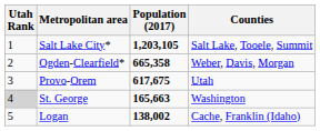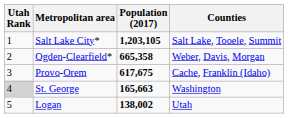 <table class="wikitable" style="text-align: left;">
 <tr>
 <th>Utah<br>Rank</th>
 <th style="text-align:center;">Metropolitan area</th>
 <th>Population<br>(2017)</th>
 <th>Counties</th>
 </tr>
 <tr>
 <td>1</td>
 <td align=left><a href='#'>Salt Lake City</a>*</td>
 <td><strong>1,203,105</strong></td>
 <td><a href='#'>Salt Lake</a>, <a href='#'>Tooele</a>, <a href='#'>Summit</a></td>
 </tr>
 <tr>
 <td>2</td>
 <td align=left><a href='#'>Ogden</a>-<a href='#'>Clearfield</a>*</td>
 <td><strong>665,358</strong></td>
 <td><a href='#'>Weber</a>, <a href='#'>Davis</a>, <a href='#'>Morgan</a></td>
 </tr>
 <tr>
 <td>3</td>
 <td align=left><a href='#'>Provo</a>-<a href='#'>Orem</a></td>
 <td><strong>617,675</strong></td>
-<td><a href='#'>Utah</a></td>
+<td><a href='#'>Cache</a>, <a href='#'>Franklin (Idaho)</a></td>
 </tr>
 <tr>
 <td style="background: lightgrey;">4</td>
 <td align=left><a href='#'>St. George</a></td>
 <td><strong>165,663</strong></td>
 <td><a href='#'>Washington</a></td>
 </tr>
 <tr>
 <td>5</td>
 <td align=left><a href='#'>Logan</a></td>
 <td><strong>138,002</strong></td>
-<td><a href='#'>Cache</a>, <a href='#'>Franklin (Idaho)</a></td>
+<td><a href='#'>Utah</a></td>
 </tr>
 </table>
